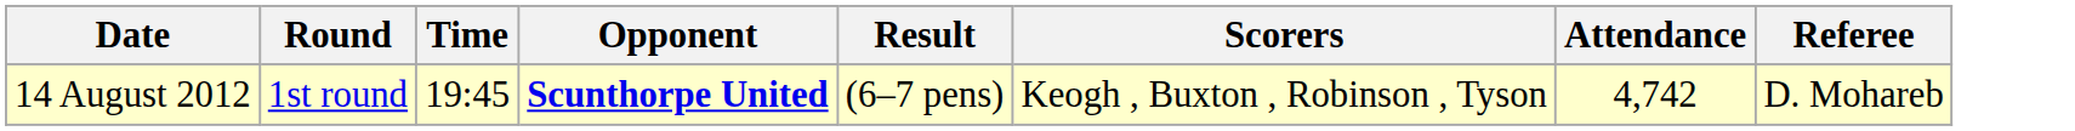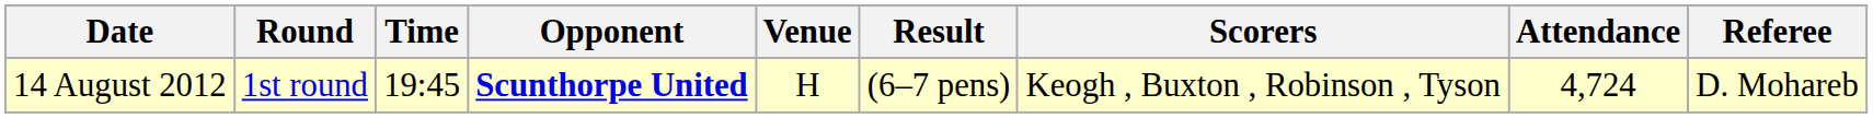 <table class="wikitable" style="text-align:center">
 <tr>
 <th>Date</th>
 <th>Round</th>
 <th>Time</th>
 <th>Opponent</th>
+<th>Venue</th>
 <th>Result</th>
 <th>Scorers</th>
 <th>Attendance</th>
 <th>Referee</th>
 </tr>
 <tr bgcolor="#FFFFCC">
 <td>14 August 2012</td>
 <td><a href='#'>1st round</a></td>
 <td>19:45</td>
 <td><strong><a href='#'>Scunthorpe United</a></strong></td>
+<td>H</td>
 <td>  (6–7 pens)</td>
 <td>Keogh , Buxton , Robinson , Tyson </td>
-<td>4,742</td>
+<td>4,724</td>
 <td>D. Mohareb</td>
 </tr>
 </table>
